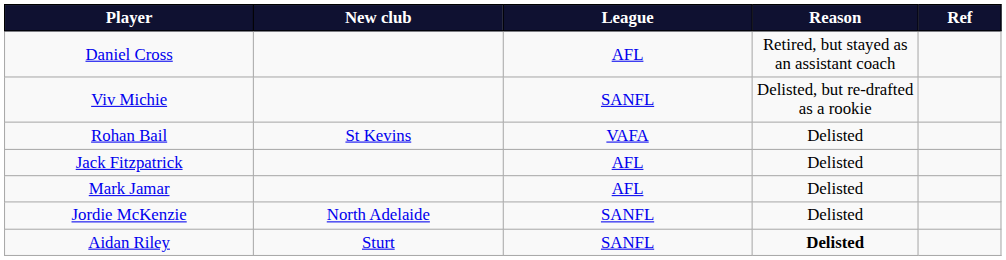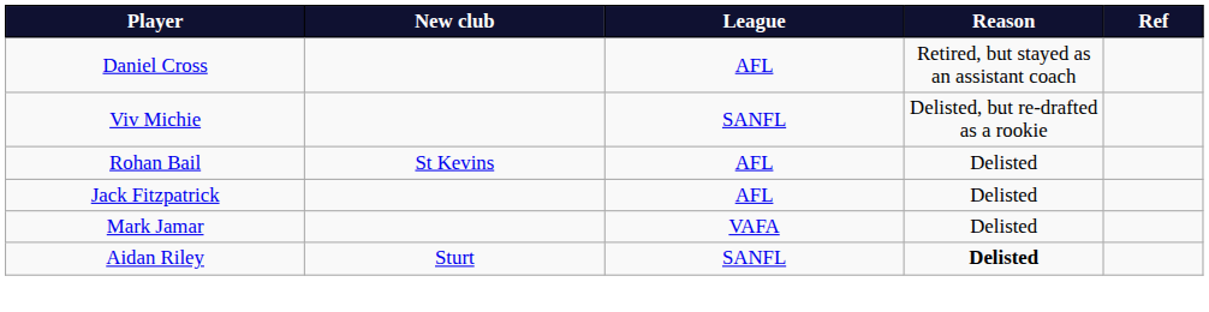 <table class="wikitable" style="text-align:center; font-size:100%; width:60%">
 <tr style="color:#FFFFFF;">
 <th style="background:#0F1131; border: solid black 1px; width: 15%">Player</th>
 <th style="background:#0F1131; border: solid black 1px; width: 15%">New club</th>
 <th style="background:#0F1131; border: solid black 1px; width: 15%">League</th>
 <th style="background:#0F1131; border: solid black 1px; width: 10%">Reason</th>
 <th style="background:#0F1131; border: solid black 1px; width: 5%">Ref</th>
 </tr>
 <tr>
 <td><a href='#'>Daniel Cross</a></td>
 <td></td>
 <td><a href='#'>AFL</a></td>
 <td>Retired, but stayed as an assistant coach</td>
 <td></td>
 </tr>
 <tr>
 <td><a href='#'>Viv Michie</a></td>
 <td></td>
 <td><a href='#'>SANFL</a></td>
 <td>Delisted, but re-drafted as a rookie</td>
 <td></td>
 </tr>
 <tr>
 <td><a href='#'>Rohan Bail</a></td>
 <td><a href='#'>St Kevins</a></td>
-<td><a href='#'>VAFA</a></td>
+<td><a href='#'>AFL</a></td>
 <td>Delisted</td>
 <td></td>
 </tr>
 <tr>
 <td><a href='#'>Jack Fitzpatrick</a></td>
 <td></td>
 <td><a href='#'>AFL</a></td>
 <td>Delisted</td>
 <td></td>
 </tr>
 <tr>
 <td><a href='#'>Mark Jamar</a></td>
 <td></td>
-<td><a href='#'>AFL</a></td>
-<td>Delisted</td>
-<td></td>
-</tr>
-<tr>
-<td><a href='#'>Jordie McKenzie</a></td>
-<td><a href='#'>North Adelaide</a></td>
-<td><a href='#'>SANFL</a></td>
+<td><a href='#'>VAFA</a></td>
 <td>Delisted</td>
 <td></td>
 </tr>
 <tr>
 <td><a href='#'>Aidan Riley</a></td>
 <td><a href='#'>Sturt</a></td>
 <td><a href='#'>SANFL</a></td>
 <td><strong>Delisted</strong></td>
 <td></td>
 </tr>
 </table>
